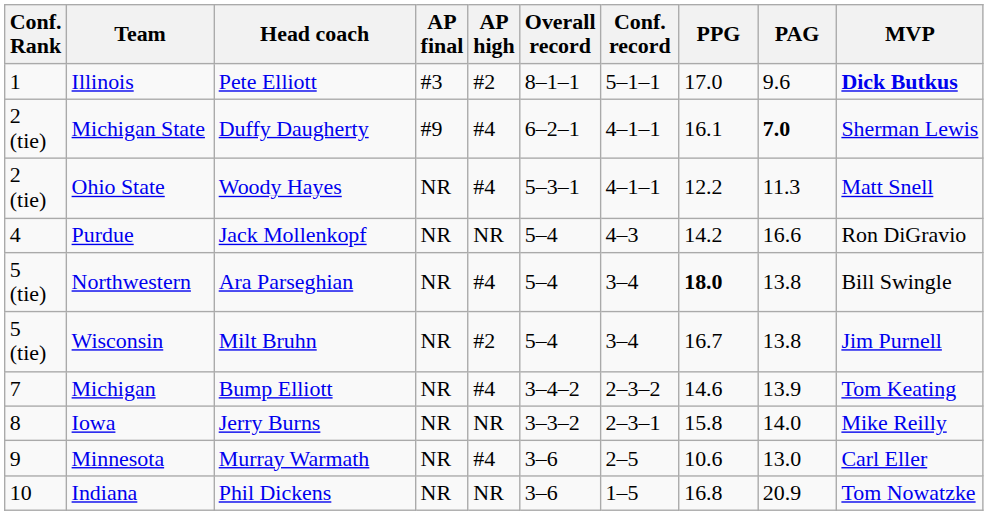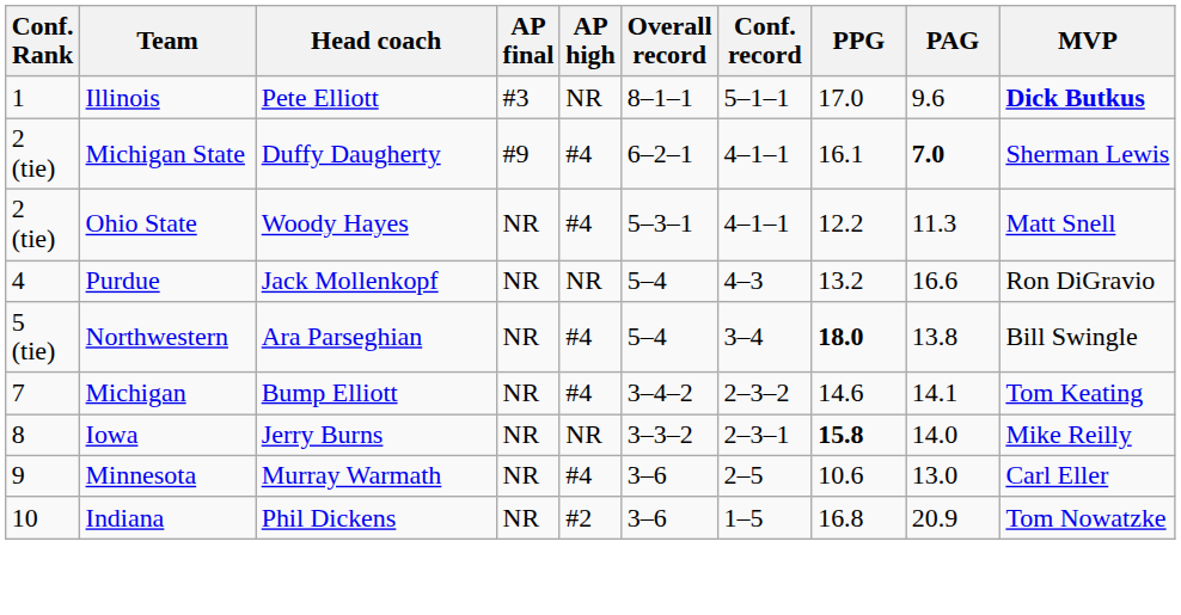 <table class="sortable wikitable">
 <tr>
 <th width="25">Conf. Rank</th>
 <th width="100">Team</th>
 <th width="140">Head coach</th>
 <th width="25">AP final</th>
 <th width="25">AP high</th>
 <th width="50">Overall record</th>
 <th width="50">Conf. record</th>
 <th width="50">PPG</th>
 <th width="50">PAG</th>
 <th width="100">MVP</th>
 </tr>
 <tr align="left" bgcolor="">
 <td>1</td>
 <td><a href='#'>Illinois</a></td>
 <td><a href='#'>Pete Elliott</a></td>
 <td>#3</td>
-<td>#2</td>
+<td>NR</td>
 <td>8–1–1</td>
 <td>5–1–1</td>
 <td>17.0</td>
 <td>9.6</td>
 <td><strong><a href='#'>Dick Butkus</a></strong></td>
 </tr>
 <tr align="left" bgcolor="">
 <td>2 (tie)</td>
 <td><a href='#'>Michigan State</a></td>
 <td><a href='#'>Duffy Daugherty</a></td>
 <td>#9</td>
 <td>#4</td>
 <td>6–2–1</td>
 <td>4–1–1</td>
 <td>16.1</td>
 <td><strong>7.0</strong></td>
 <td><a href='#'>Sherman Lewis</a></td>
 </tr>
 <tr align="left" bgcolor="">
 <td>2 (tie)</td>
 <td><a href='#'>Ohio State</a></td>
 <td><a href='#'>Woody Hayes</a></td>
 <td>NR</td>
 <td>#4</td>
 <td>5–3–1</td>
 <td>4–1–1</td>
 <td>12.2</td>
 <td>11.3</td>
 <td><a href='#'>Matt Snell</a></td>
 </tr>
 <tr align="left" bgcolor="">
 <td>4</td>
 <td><a href='#'>Purdue</a></td>
 <td><a href='#'>Jack Mollenkopf</a></td>
 <td>NR</td>
 <td>NR</td>
 <td>5–4</td>
 <td>4–3</td>
-<td>14.2</td>
+<td>13.2</td>
 <td>16.6</td>
 <td>Ron DiGravio</td>
 </tr>
 <tr align="left" bgcolor="">
 <td>5 (tie)</td>
 <td><a href='#'>Northwestern</a></td>
 <td><a href='#'>Ara Parseghian</a></td>
 <td>NR</td>
 <td>#4</td>
 <td>5–4</td>
 <td>3–4</td>
 <td><strong>18.0</strong></td>
 <td>13.8</td>
 <td>Bill Swingle</td>
 </tr>
 <tr align="left" bgcolor="">
-<td>5 (tie)</td>
-<td><a href='#'>Wisconsin</a></td>
-<td><a href='#'>Milt Bruhn</a></td>
-<td>NR</td>
-<td>#2</td>
-<td>5–4</td>
-<td>3–4</td>
-<td>16.7</td>
-<td>13.8</td>
-<td><a href='#'>Jim Purnell</a></td>
-</tr>
-<tr align="left" bgcolor="">
 <td>7</td>
 <td><a href='#'>Michigan</a></td>
 <td><a href='#'>Bump Elliott</a></td>
 <td>NR</td>
 <td>#4</td>
 <td>3–4–2</td>
 <td>2–3–2</td>
 <td>14.6</td>
-<td>13.9</td>
+<td>14.1</td>
 <td><a href='#'>Tom Keating</a></td>
 </tr>
 <tr align="left" bgcolor="">
 <td>8</td>
 <td><a href='#'>Iowa</a></td>
 <td><a href='#'>Jerry Burns</a></td>
 <td>NR</td>
 <td>NR</td>
 <td>3–3–2</td>
 <td>2–3–1</td>
-<td>15.8</td>
+<td><strong>15.8</strong></td>
 <td>14.0</td>
 <td><a href='#'>Mike Reilly</a></td>
 </tr>
 <tr align="left" bgcolor="">
 <td>9</td>
 <td><a href='#'>Minnesota</a></td>
 <td><a href='#'>Murray Warmath</a></td>
 <td>NR</td>
 <td>#4</td>
 <td>3–6</td>
 <td>2–5</td>
 <td>10.6</td>
 <td>13.0</td>
 <td><a href='#'>Carl Eller</a></td>
 </tr>
 <tr align="left" bgcolor="">
 <td>10</td>
 <td><a href='#'>Indiana</a></td>
 <td><a href='#'>Phil Dickens</a></td>
 <td>NR</td>
-<td>NR</td>
+<td>#2</td>
 <td>3–6</td>
 <td>1–5</td>
 <td>16.8</td>
 <td>20.9</td>
 <td><a href='#'>Tom Nowatzke</a></td>
 </tr>
 </table>
